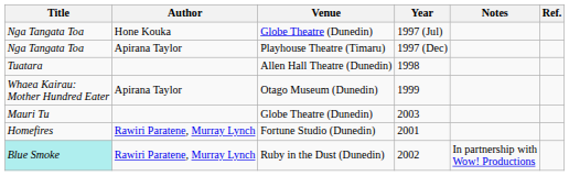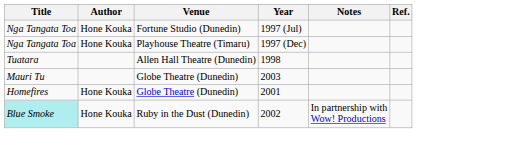 <table class="wikitable">
 <tr>
 <th>Title</th>
 <th>Author</th>
 <th>Venue</th>
 <th>Year</th>
 <th>Notes</th>
 <th>Ref.</th>
 </tr>
 <tr>
 <td><em>Nga Tangata Toa</em></td>
 <td>Hone Kouka</td>
-<td><a href='#'>Globe Theatre</a> (Dunedin)</td>
+<td>Fortune Studio (Dunedin)</td>
 <td>1997 (Jul)</td>
 <td></td>
 <td></td>
 </tr>
 <tr>
 <td><em>Nga Tangata Toa</em></td>
-<td>Apirana Taylor</td>
+<td>Hone Kouka</td>
 <td>Playhouse Theatre (Timaru)</td>
 <td>1997 (Dec)</td>
 <td></td>
 <td></td>
 </tr>
 <tr>
 <td><em>Tuatara</em></td>
 <td></td>
 <td>Allen Hall Theatre (Dunedin)</td>
 <td>1998</td>
 <td></td>
 <td></td>
 </tr>
 <tr>
-<td><em>Whaea Kairau:</em><br><em>Mother Hundred Eater</em></td>
-<td>Apirana Taylor</td>
-<td>Otago Museum (Dunedin)</td>
-<td>1999</td>
-<td></td>
-<td></td>
-</tr>
-<tr>
 <td><em>Mauri Tu</em></td>
 <td></td>
 <td>Globe Theatre (Dunedin)</td>
 <td>2003</td>
 <td></td>
 <td></td>
 </tr>
 <tr>
 <td><em>Homefires</em></td>
-<td><a href='#'>Rawiri Paratene</a>, <a href='#'>Murray Lynch</a></td>
-<td>Fortune Studio (Dunedin)</td>
+<td>Hone Kouka</td>
+<td><a href='#'>Globe Theatre</a> (Dunedin)</td>
 <td>2001</td>
 <td></td>
 <td></td>
 </tr>
 <tr>
 <td style="background: paleturquoise;"><em>Blue Smoke</em></td>
-<td><a href='#'>Rawiri Paratene</a>, <a href='#'>Murray Lynch</a></td>
+<td>Hone Kouka</td>
 <td>Ruby in the Dust (Dunedin)</td>
 <td>2002</td>
 <td>In partnership with<br><a href='#'>Wow! Productions</a></td>
 <td></td>
 </tr>
 </table>
